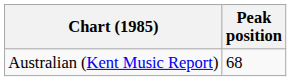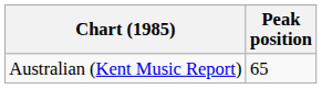 <table class="wikitable sortable plainrowheaders">
 <tr>
 <th scope="col">Chart (1985)</th>
 <th scope="col">Peak<br>position</th>
 </tr>
 <tr>
 <td>Australian (<a href='#'>Kent Music Report</a>)</td>
-<td>68</td>
+<td>65</td>
 </tr>
 </table>
